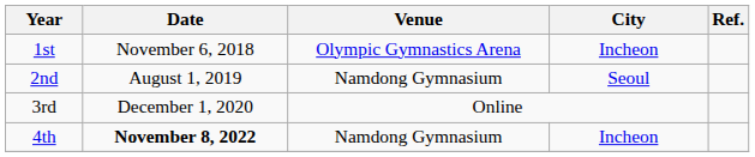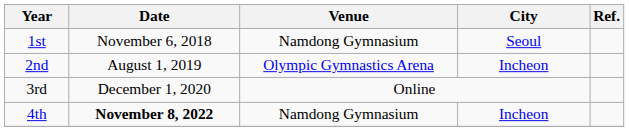 <table class="wikitable plainrowheaders" style="text-align:center">
 <tr>
 <th scope="col" width=60>Year</th>
 <th scope="col" width=170>Date</th>
 <th scope="col" width=220>Venue</th>
 <th scope="col" width=130>City</th>
 <th scope="col">Ref.</th>
 </tr>
 <tr>
 <td><a href='#'>1st</a></td>
 <td>November 6, 2018</td>
-<td><a href='#'>Olympic Gymnastics Arena</a></td>
-<td><a href='#'>Incheon</a></td>
+<td>Namdong Gymnasium</td>
+<td><a href='#'>Seoul</a></td>
 <td></td>
 </tr>
 <tr>
 <td><a href='#'>2nd</a></td>
 <td>August 1, 2019</td>
-<td>Namdong Gymnasium</td>
-<td><a href='#'>Seoul</a></td>
+<td><a href='#'>Olympic Gymnastics Arena</a></td>
+<td><a href='#'>Incheon</a></td>
 <td></td>
 </tr>
 <tr>
 <td>3rd</td>
 <td>December 1, 2020</td>
 <td colspan="2">Online</td>
 <td></td>
 </tr>
 <tr>
 <td><a href='#'>4th</a></td>
 <td><strong>November 8, 2022</strong></td>
 <td>Namdong Gymnasium</td>
 <td><a href='#'>Incheon</a></td>
 <td></td>
 </tr>
 <tr>
 </tr>
 </table>
